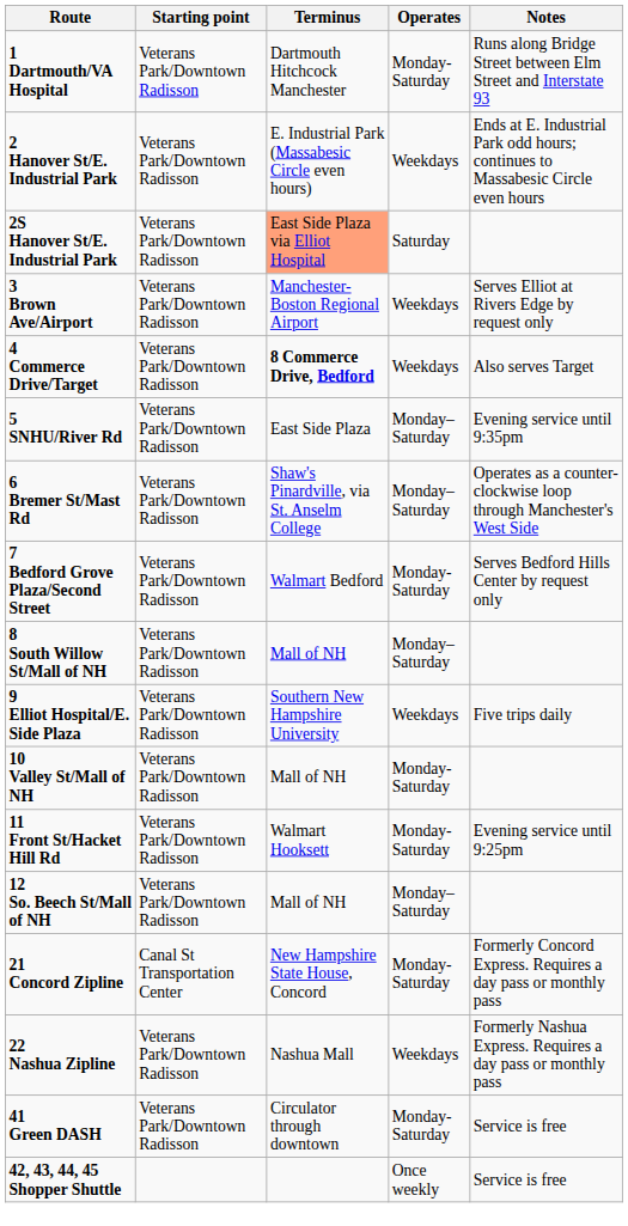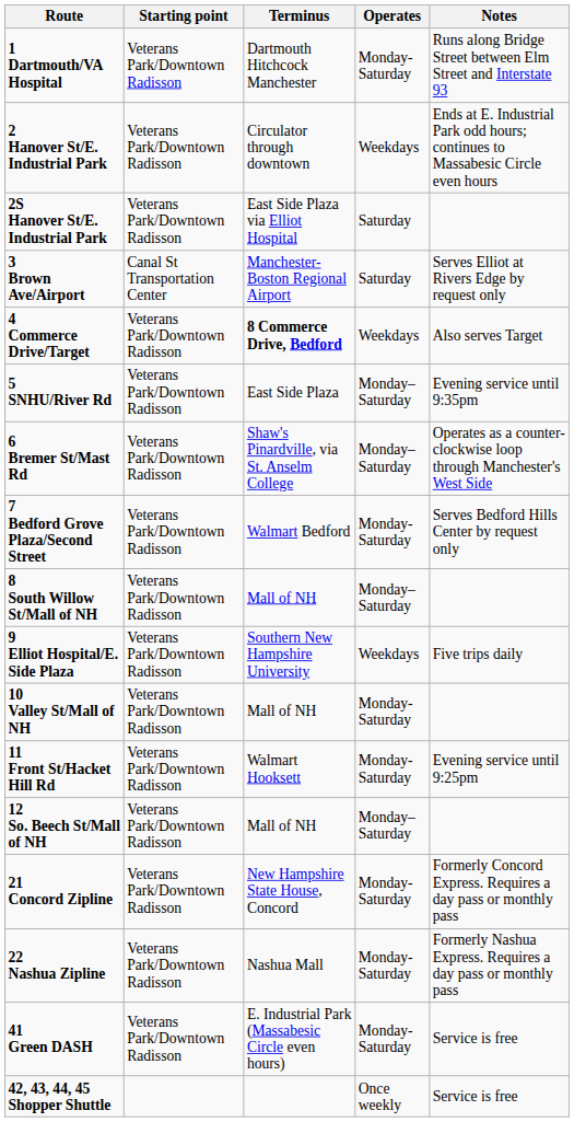 <table class="sortable wikitable">
 <tr>
 <th><strong>Route</strong></th>
 <th><strong>Starting point</strong></th>
 <th><strong>Terminus</strong></th>
 <th><strong>Operates</strong></th>
 <th><strong>Notes</strong></th>
 </tr>
 <tr>
 <td><strong>1</strong><br><strong>Dartmouth/VA Hospital</strong></td>
 <td>Veterans Park/Downtown <a href='#'>Radisson</a></td>
 <td>Dartmouth Hitchcock Manchester</td>
 <td>Monday-Saturday</td>
 <td>Runs along Bridge Street between Elm Street and <a href='#'>Interstate 93</a></td>
 </tr>
 <tr>
 <td><strong>2</strong><br><strong>Hanover St/E. Industrial Park</strong></td>
 <td>Veterans Park/Downtown Radisson</td>
-<td>E. Industrial Park (<a href='#'>Massabesic Circle</a> even hours)</td>
+<td>Circulator through downtown</td>
 <td>Weekdays</td>
 <td>Ends at E. Industrial Park odd hours; continues to Massabesic Circle even hours</td>
 </tr>
 <tr>
 <td><strong>2S</strong><br><strong>Hanover St/E. Industrial Park</strong></td>
 <td>Veterans Park/Downtown Radisson</td>
-<td style="background: lightsalmon;">East Side Plaza via <a href='#'>Elliot Hospital</a></td>
+<td>East Side Plaza via <a href='#'>Elliot Hospital</a></td>
 <td>Saturday</td>
 <td></td>
 </tr>
 <tr>
 <td><strong>3</strong><br><strong>Brown Ave/Airport</strong></td>
-<td>Veterans Park/Downtown Radisson</td>
+<td>Canal St Transportation Center</td>
 <td><a href='#'>Manchester-Boston Regional Airport</a></td>
-<td>Weekdays</td>
+<td>Saturday</td>
 <td>Serves Elliot at Rivers Edge by request only</td>
 </tr>
 <tr>
 <td><strong>4</strong><br><strong>Commerce Drive/Target</strong></td>
 <td>Veterans Park/Downtown Radisson</td>
 <td><strong>8 Commerce Drive, <a href='#'>Bedford</a></strong></td>
 <td>Weekdays</td>
 <td>Also serves Target</td>
 </tr>
 <tr>
 <td><strong>5</strong><br><strong>SNHU/River Rd</strong></td>
 <td>Veterans Park/Downtown Radisson</td>
 <td>East Side Plaza</td>
 <td>Monday–Saturday</td>
 <td>Evening service until 9:35pm</td>
 </tr>
 <tr>
 <td><strong>6</strong><br><strong>Bremer St/Mast Rd</strong></td>
 <td>Veterans Park/Downtown Radisson</td>
 <td><a href='#'>Shaw's</a> <a href='#'>Pinardville</a>, via <a href='#'>St. Anselm College</a></td>
 <td>Monday–Saturday</td>
 <td>Operates as a counter-clockwise loop through Manchester's <a href='#'>West Side</a></td>
 </tr>
 <tr>
 <td><strong>7</strong><br><strong>Bedford Grove Plaza/Second Street</strong></td>
 <td>Veterans Park/Downtown Radisson</td>
 <td><a href='#'>Walmart</a> Bedford</td>
 <td>Monday-Saturday</td>
 <td>Serves Bedford Hills Center by request only</td>
 </tr>
 <tr>
 <td><strong>8</strong><br><strong>South Willow St/Mall of NH</strong></td>
 <td>Veterans Park/Downtown Radisson</td>
 <td><a href='#'>Mall of NH</a></td>
 <td>Monday–Saturday</td>
 <td></td>
 </tr>
 <tr>
 <td><strong>9</strong><br><strong>Elliot Hospital/E. Side Plaza</strong></td>
 <td>Veterans Park/Downtown Radisson</td>
 <td><a href='#'>Southern New Hampshire University</a></td>
 <td>Weekdays</td>
 <td>Five trips daily</td>
 </tr>
 <tr>
 <td><strong>10</strong><br><strong>Valley St/Mall of NH</strong></td>
 <td>Veterans Park/Downtown Radisson</td>
 <td>Mall of NH</td>
 <td>Monday-Saturday</td>
 <td></td>
 </tr>
 <tr>
 <td><strong>11</strong><br><strong>Front St/Hacket Hill Rd</strong></td>
 <td>Veterans Park/Downtown Radisson</td>
 <td>Walmart <a href='#'>Hooksett</a></td>
 <td>Monday-Saturday</td>
 <td>Evening service until 9:25pm</td>
 </tr>
 <tr>
 <td><strong>12</strong><br><strong>So. Beech St/Mall of NH</strong></td>
 <td>Veterans Park/Downtown Radisson</td>
 <td>Mall of NH</td>
 <td>Monday–Saturday</td>
 <td></td>
 </tr>
 <tr>
 <td><strong>21</strong><br><strong>Concord Zipline</strong></td>
-<td>Canal St Transportation Center</td>
+<td>Veterans Park/Downtown Radisson</td>
 <td><a href='#'>New Hampshire State House</a>, Concord</td>
 <td>Monday-Saturday</td>
 <td>Formerly Concord Express. Requires a day pass or monthly pass</td>
 </tr>
 <tr>
 <td><strong>22</strong><br><strong>Nashua Zipline</strong></td>
 <td>Veterans Park/Downtown Radisson</td>
 <td>Nashua Mall</td>
-<td>Weekdays</td>
+<td>Monday-Saturday</td>
 <td>Formerly Nashua Express. Requires a day pass or monthly pass</td>
 </tr>
 <tr>
 <td><strong>41</strong><br><strong>Green DASH</strong></td>
 <td>Veterans Park/Downtown Radisson</td>
-<td>Circulator through downtown</td>
+<td>E. Industrial Park (<a href='#'>Massabesic Circle</a> even hours)</td>
 <td>Monday-Saturday</td>
 <td>Service is free</td>
 </tr>
 <tr>
 <td><strong>42, 43, 44, 45</strong><br><strong>Shopper Shuttle</strong></td>
 <td></td>
 <td></td>
 <td>Once weekly</td>
 <td>Service is free</td>
 </tr>
 </table>
